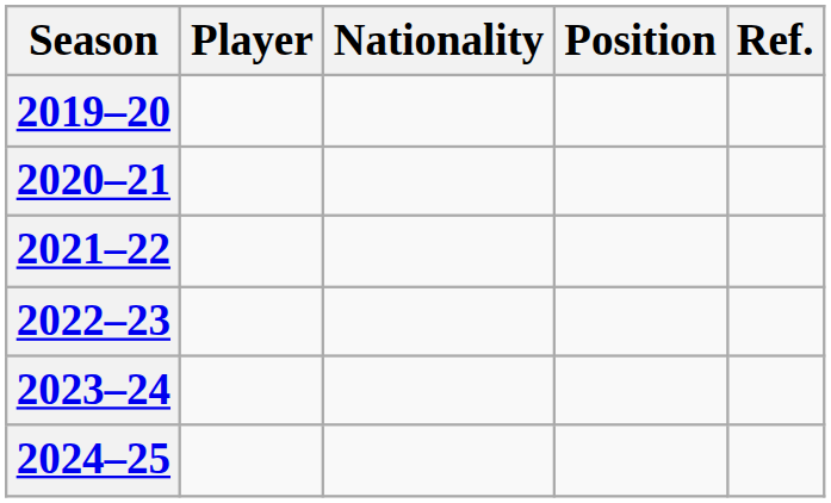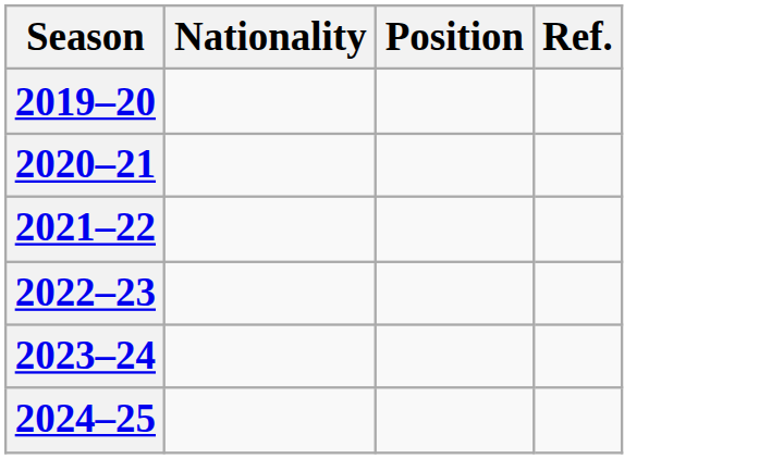 <table class="wikitable plainrowheaders sortable">
 <tr>
 <th scope="col">Season</th>
-<th scope="col">Player</th>
 <th scope="col">Nationality</th>
 <th scope="col">Position</th>
 <th scope="col">Ref.</th>
 </tr>
 <tr>
 <th scope="row" style="text-align:center;"><a href='#'>2019–20</a></th>
 <td></td>
 <td></td>
 <td></td>
-<td></td>
 </tr>
 <tr>
 <th scope="row" style="text-align:center;"><a href='#'>2020–21</a></th>
-<td><strong></strong></td>
 <td></td>
 <td></td>
 <td></td>
 </tr>
 <tr>
 <th scope="row" style="text-align:center;"><a href='#'>2021–22</a></th>
-<td><strong></strong></td>
 <td></td>
 <td></td>
 <td></td>
 </tr>
 <tr>
 <th scope="row" style="text-align:center;"><a href='#'>2022–23</a></th>
 <td></td>
 <td></td>
 <td></td>
-<td></td>
 </tr>
 <tr>
 <th scope="row" style="text-align:center;"><a href='#'>2023–24</a></th>
 <td></td>
 <td></td>
 <td></td>
-<td></td>
 </tr>
 <tr>
 <th scope="row" style="text-align:center;"><a href='#'>2024–25</a></th>
-<td><strong></strong></td>
 <td></td>
 <td></td>
 <td></td>
 </tr>
 </table>
